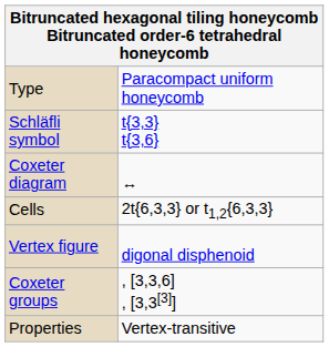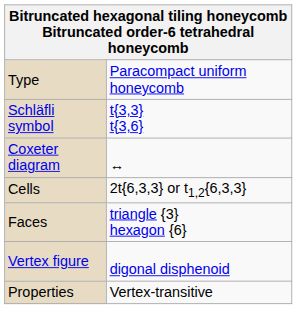 <table class="wikitable" align="right" style="margin-left:10px" width="320">
 <tr>
 <th bgcolor=#e7dcc3 colspan=2>Bitruncated hexagonal tiling honeycomb<br>Bitruncated order-6 tetrahedral honeycomb</th>
 </tr>
 <tr>
 <td bgcolor=#e7dcc3>Type</td>
 <td><a href='#'>Paracompact uniform honeycomb</a></td>
 </tr>
 <tr>
 <td bgcolor=#e7dcc3><a href='#'>Schläfli symbol</a></td>
 <td><a href='#'>t{3,3}</a> <br><a href='#'>t{3,6}</a> </td>
 </tr>
 <tr>
 <td bgcolor=#e7dcc3><a href='#'>Coxeter diagram</a></td>
 <td><br> ↔ </td>
 </tr>
 <tr>
 <td bgcolor=#e7dcc3>Cells</td>
 <td>2t{6,3,3} or t<sub>1,2</sub>{6,3,3}</td>
 </tr>
 <tr>
+<td bgcolor=#e7dcc3>Faces</td>
+<td><a href='#'>triangle</a> {3}<br><a href='#'>hexagon</a> {6}</td>
+</tr>
+<tr>
 <td bgcolor=#e7dcc3><a href='#'>Vertex figure</a></td>
 <td><br><a href='#'>digonal disphenoid</a></td>
-</tr>
-<tr>
-<td bgcolor=#e7dcc3><a href='#'>Coxeter groups</a></td>
-<td>, [3,3,6]<br>, [3,3<sup>[3]</sup>]</td>
 </tr>
 <tr>
 <td bgcolor=#e7dcc3>Properties</td>
 <td>Vertex-transitive</td>
 </tr>
 </table>
